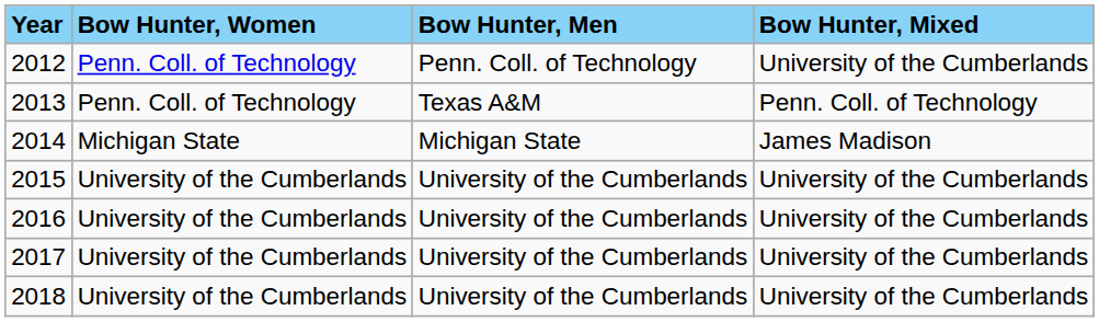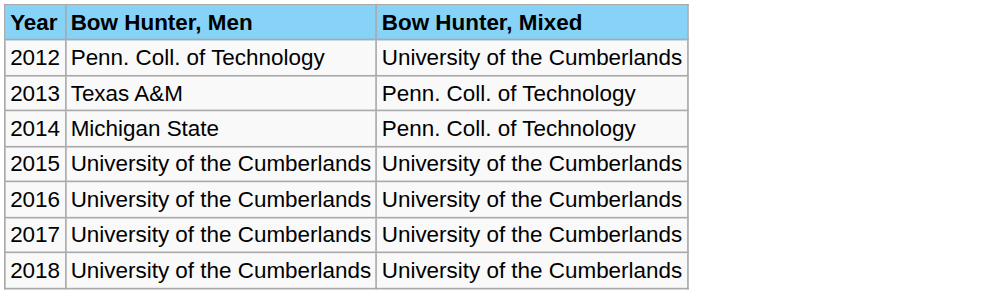 <table class="wikitable" style="font-size:85%;">
 <tr ! style="background-color: #87D3F8;">
 <td><strong>Year</strong></td>
-<td><strong>Bow Hunter, Women</strong></td>
 <td><strong>Bow Hunter, Men</strong></td>
 <td><strong>Bow Hunter, Mixed</strong></td>
 </tr>
 <tr --->
 <td>2012</td>
-<td><a href='#'>Penn. Coll. of Technology</a></td>
 <td>Penn. Coll. of Technology</td>
 <td>University of the Cumberlands</td>
 </tr>
 <tr --->
 <td>2013</td>
-<td>Penn. Coll. of Technology</td>
 <td>Texas A&M</td>
 <td>Penn. Coll. of Technology</td>
 </tr>
 <tr --->
 <td>2014</td>
 <td>Michigan State</td>
-<td>Michigan State</td>
-<td>James Madison</td>
+<td>Penn. Coll. of Technology</td>
 </tr>
 <tr --->
 <td>2015</td>
-<td>University of the Cumberlands</td>
 <td>University of the Cumberlands</td>
 <td>University of the Cumberlands</td>
 </tr>
 <tr --->
 <td>2016</td>
 <td>University of the Cumberlands</td>
 <td>University of the Cumberlands</td>
-<td>University of the Cumberlands</td>
 </tr>
 <tr --->
 <td>2017</td>
-<td>University of the Cumberlands</td>
 <td>University of the Cumberlands</td>
 <td>University of the Cumberlands</td>
 </tr>
 <tr --->
 <td>2018</td>
 <td>University of the Cumberlands</td>
 <td>University of the Cumberlands</td>
-<td>University of the Cumberlands</td>
 </tr>
 </table>
